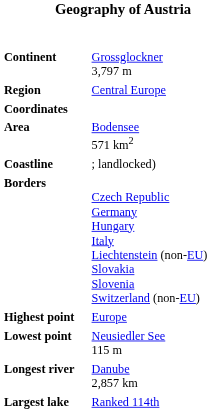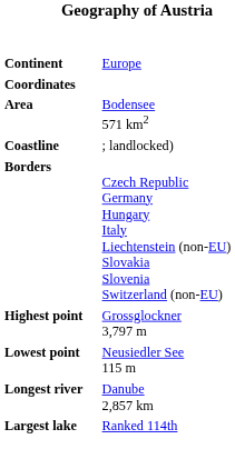 <table class="toccolours" style="float: right; margin-left: 2em; width: 20em; font-size: 90%;" cellspacing="3">
 <tr>
 <td colspan="2" style="text-align: center; font-size: larger;"><strong>Geography of Austria</strong></td>
 </tr>
 <tr>
 <td colspan="2" style="padding: 1em 0; text-align: center;"></td>
 </tr>
 <tr style="vertical-align: top;">
 <td><strong>Continent</strong></td>
-<td style="padding-right: 1em;"><a href='#'>Grossglockner</a><br> 3,797 m</td>
-</tr>
-<tr style="vertical-align: top;">
-<td><strong>Region</strong></td>
-<td style="padding-right: 1em;"><a href='#'>Central Europe</a></td>
+<td style="padding-right: 1em;"><a href='#'>Europe</a></td>
 </tr>
 <tr style="vertical-align: top;">
 <td><strong>Coordinates</strong></td>
 <td style="padding-right: 1em;"></td>
 </tr>
 <tr style="vertical-align: top;">
 <td><strong>Area</strong></td>
 <td style="padding-right: 1em;"><a href='#'>Bodensee</a><br> 571 km<sup>2</sup></td>
 </tr>
 <tr style="vertical-align: top;">
 <td><strong>Coastline</strong></td>
 <td style="padding-right: 1em;">; landlocked)</td>
 </tr>
 <tr style="vertical-align: top;">
 <td><strong>Borders</strong></td>
 <td style="padding-right: 1em;"> <br> <a href='#'>Czech Republic</a>  <br> <a href='#'>Germany</a>  <br> <a href='#'>Hungary</a>  <br> <a href='#'>Italy</a>  <br> <a href='#'>Liechtenstein</a> (non-<a href='#'>EU</a>)  <br> <a href='#'>Slovakia</a>  <br> <a href='#'>Slovenia</a>  <br> <a href='#'>Switzerland</a> (non-<a href='#'>EU</a>) </td>
 </tr>
 <tr style="vertical-align: top;">
 <td><strong>Highest point</strong></td>
-<td style="padding-right: 1em;"><a href='#'>Europe</a></td>
+<td style="padding-right: 1em;"><a href='#'>Grossglockner</a><br> 3,797 m</td>
 </tr>
 <tr style="vertical-align: top;">
 <td><strong>Lowest point</strong></td>
 <td style="padding-right: 1em;"><a href='#'>Neusiedler See</a><br> 115 m</td>
 </tr>
 <tr style="vertical-align: top;">
 <td><strong>Longest river</strong></td>
 <td style="padding-right: 1em;"><a href='#'>Danube</a><br> 2,857 km</td>
 </tr>
 <tr style="vertical-align: top;">
 <td><strong>Largest lake</strong></td>
 <td style="padding-right: 1em;"><a href='#'>Ranked 114th</a><br></td>
 </tr>
 </table>
